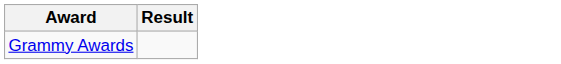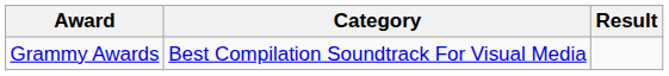 <table class="wikitable">
 <tr>
 <th>Award</th>
+<th>Category</th>
 <th>Result</th>
 </tr>
 <tr>
 <td><a href='#'>Grammy Awards</a></td>
+<td><a href='#'>Best Compilation Soundtrack For Visual Media</a></td>
 <td></td>
 </tr>
 </table>
